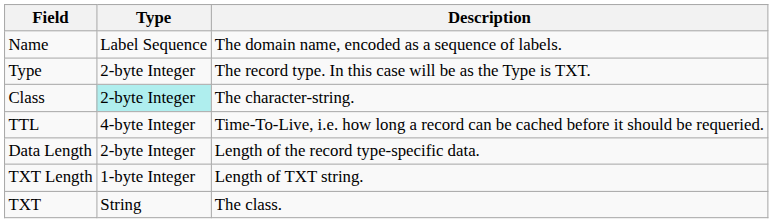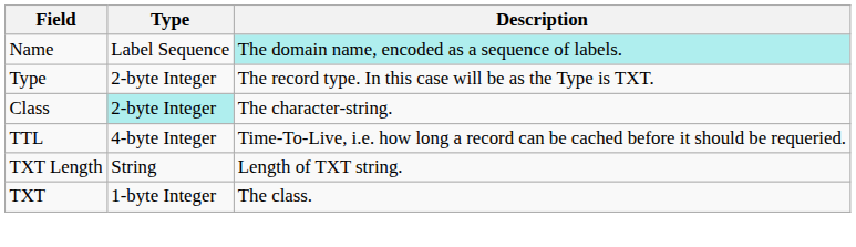 <table class="wikitable">
 <tr>
 <th>Field</th>
 <th>Type</th>
 <th>Description</th>
 </tr>
 <tr>
 <td>Name</td>
 <td>Label Sequence</td>
-<td>The domain name, encoded as a sequence of labels.</td>
+<td style="background: paleturquoise;">The domain name, encoded as a sequence of labels.</td>
 </tr>
 <tr>
 <td>Type</td>
 <td>2-byte Integer</td>
 <td>The record type. In this case will be  as the Type is TXT.</td>
 </tr>
 <tr>
 <td>Class</td>
 <td style="background: paleturquoise;">2-byte Integer</td>
 <td>The character-string.</td>
 </tr>
 <tr>
 <td>TTL</td>
 <td>4-byte Integer</td>
 <td>Time-To-Live, i.e. how long a record can be cached before it should be requeried.</td>
 </tr>
 <tr>
-<td>Data Length</td>
-<td>2-byte Integer</td>
-<td>Length of the record type-specific data.</td>
-</tr>
-<tr>
 <td>TXT Length</td>
-<td>1-byte Integer</td>
+<td>String</td>
 <td>Length of TXT string.</td>
 </tr>
 <tr>
 <td>TXT</td>
-<td>String</td>
+<td>1-byte Integer</td>
 <td>The class.</td>
 </tr>
 </table>
